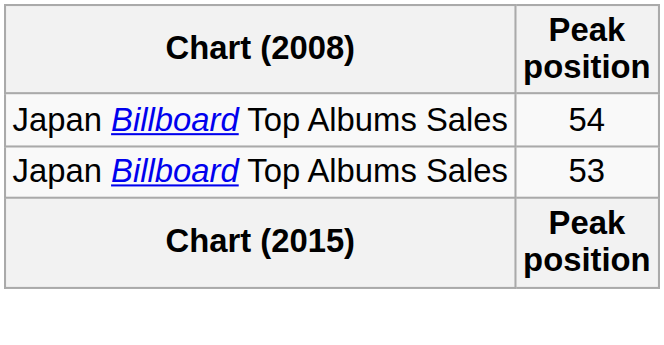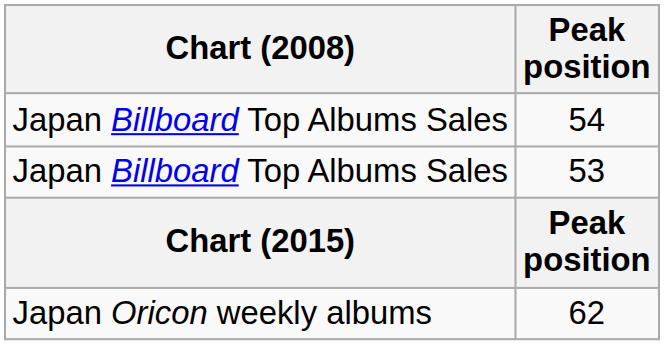 <table class="wikitable">
 <tr>
 <th>Chart (2008)</th>
 <th>Peak<br>position</th>
 </tr>
 <tr>
 <td>Japan <em><a href='#'>Billboard</a></em> Top Albums Sales</td>
 <td align="center">54</td>
 </tr>
 <tr>
 <td>Japan <em><a href='#'>Billboard</a></em> Top Albums Sales</td>
 <td align="center">53</td>
 </tr>
 <tr>
 <th>Chart (2015)</th>
 <th>Peak<br>position</th>
 </tr>
+<tr>
+<td>Japan <em>Oricon</em> weekly albums</td>
+<td align="center">62</td>
+</tr>
 </table>
